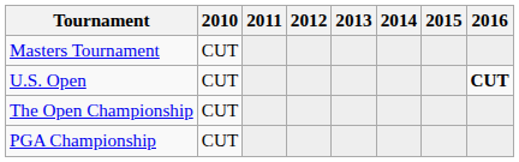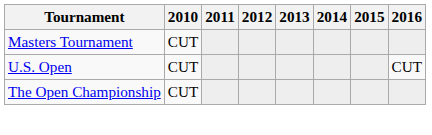 <table class="wikitable" style="font-size:95%;text-align:center;">
 <tr>
 <th>Tournament</th>
 <th>2010</th>
 <th>2011</th>
 <th>2012</th>
 <th>2013</th>
 <th>2014</th>
 <th>2015</th>
 <th>2016</th>
 </tr>
 <tr>
 <td align=left><a href='#'>Masters Tournament</a></td>
 <td>CUT</td>
 <td style="background:#eeeeee;"></td>
 <td style="background:#eeeeee;"></td>
 <td style="background:#eeeeee;"></td>
 <td style="background:#eeeeee;"></td>
 <td style="background:#eeeeee;"></td>
 <td style="background:#eeeeee;"></td>
 </tr>
 <tr>
 <td align=left><a href='#'>U.S. Open</a></td>
 <td>CUT</td>
 <td style="background:#eeeeee;"></td>
 <td style="background:#eeeeee;"></td>
 <td style="background:#eeeeee;"></td>
 <td style="background:#eeeeee;"></td>
 <td style="background:#eeeeee;"></td>
-<td><strong>CUT</strong></td>
+<td>CUT</td>
 </tr>
 <tr>
 <td align=left><a href='#'>The Open Championship</a></td>
 <td>CUT</td>
 <td style="background:#eeeeee;"></td>
 <td style="background:#eeeeee;"></td>
 <td style="background:#eeeeee;"></td>
 <td style="background:#eeeeee;"></td>
 <td style="background:#eeeeee;"></td>
 <td style="background:#eeeeee;"></td>
 </tr>
-<tr>
-<td align=left><a href='#'>PGA Championship</a></td>
-<td>CUT</td>
-<td style="background:#eeeeee;"></td>
-<td style="background:#eeeeee;"></td>
-<td style="background:#eeeeee;"></td>
-<td style="background:#eeeeee;"></td>
-<td style="background:#eeeeee;"></td>
-<td style="background:#eeeeee;"></td>
-</tr>
 </table>
